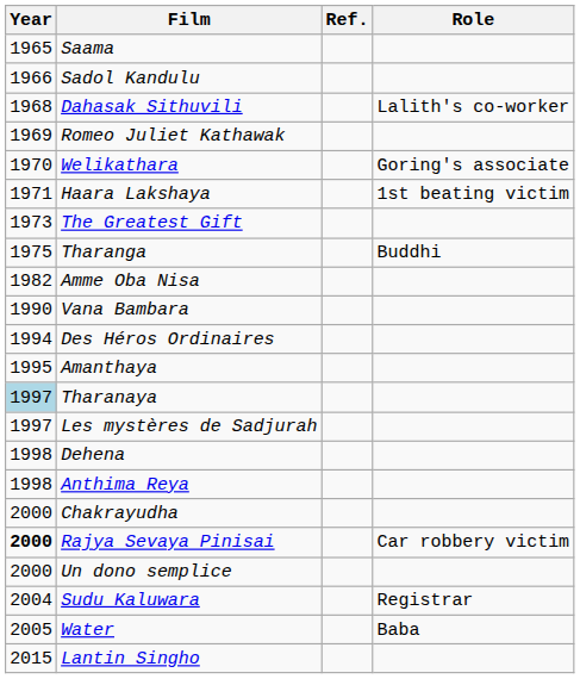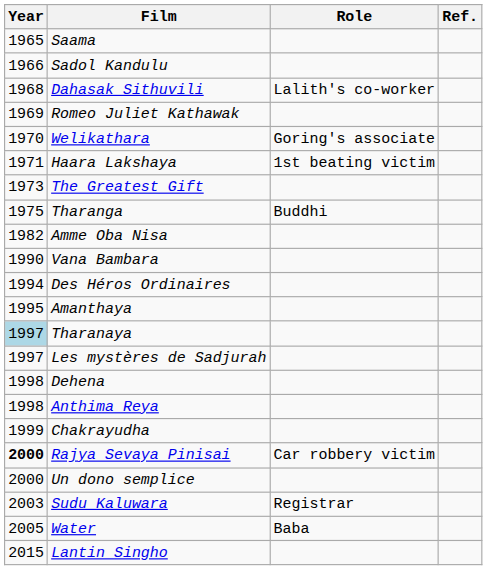 <table class="wikitable">
 <tr>
 <th>Year</th>
 <th>Film</th>
+<th>Role</th>
 <th>Ref.</th>
-<th>Role</th>
 </tr>
 <tr>
 <td>1965</td>
 <td><em>Saama</em></td>
 <td></td>
 <td></td>
 </tr>
 <tr>
 <td>1966</td>
 <td><em>Sadol Kandulu</em></td>
 <td></td>
 <td></td>
 </tr>
 <tr>
 <td>1968</td>
 <td><em><a href='#'>Dahasak Sithuvili</a></em></td>
+<td>Lalith's co-worker</td>
 <td></td>
-<td>Lalith's co-worker</td>
 </tr>
 <tr>
 <td>1969</td>
 <td><em>Romeo Juliet Kathawak</em></td>
 <td></td>
 <td></td>
 </tr>
 <tr>
 <td>1970</td>
 <td><em><a href='#'>Welikathara</a></em></td>
+<td>Goring's associate</td>
 <td></td>
-<td>Goring's associate</td>
 </tr>
 <tr>
 <td>1971</td>
 <td><em>Haara Lakshaya</em></td>
+<td>1st beating victim</td>
 <td></td>
-<td>1st beating victim</td>
 </tr>
 <tr>
 <td>1973</td>
 <td><em><a href='#'>The Greatest Gift</a></em></td>
 <td></td>
 <td></td>
 </tr>
 <tr>
 <td>1975</td>
 <td><em>Tharanga</em></td>
+<td>Buddhi</td>
 <td></td>
-<td>Buddhi</td>
 </tr>
 <tr>
 <td>1982</td>
 <td><em>Amme Oba Nisa</em></td>
 <td></td>
 <td></td>
 </tr>
 <tr>
 <td>1990</td>
 <td><em>Vana Bambara</em></td>
 <td></td>
 <td></td>
 </tr>
 <tr>
 <td>1994</td>
 <td><em>Des Héros Ordinaires</em></td>
 <td></td>
 <td></td>
 </tr>
 <tr>
 <td>1995</td>
 <td><em>Amanthaya</em></td>
 <td></td>
 <td></td>
 </tr>
 <tr>
 <td style="background: lightblue;">1997</td>
 <td><em>Tharanaya</em></td>
 <td></td>
 <td></td>
 </tr>
 <tr>
 <td>1997</td>
 <td><em>Les mystères de Sadjurah</em></td>
 <td></td>
 <td></td>
 </tr>
 <tr>
 <td>1998</td>
 <td><em>Dehena</em></td>
 <td></td>
 <td></td>
 </tr>
 <tr>
 <td>1998</td>
 <td><em><a href='#'>Anthima Reya</a></em></td>
 <td></td>
 <td></td>
 </tr>
 <tr>
-<td>2000</td>
+<td>1999</td>
 <td><em>Chakrayudha</em></td>
 <td></td>
 <td></td>
 </tr>
 <tr>
 <td><strong>2000</strong></td>
 <td><em><a href='#'>Rajya Sevaya Pinisai</a></em></td>
+<td>Car robbery victim</td>
 <td></td>
-<td>Car robbery victim</td>
 </tr>
 <tr>
 <td>2000</td>
 <td><em>Un dono semplice</em></td>
 <td></td>
 <td></td>
 </tr>
 <tr>
-<td>2004</td>
+<td>2003</td>
 <td><em><a href='#'>Sudu Kaluwara</a></em></td>
+<td>Registrar</td>
 <td></td>
-<td>Registrar</td>
 </tr>
 <tr>
 <td>2005</td>
 <td><em><a href='#'>Water</a></em></td>
+<td>Baba</td>
 <td></td>
-<td>Baba</td>
 </tr>
 <tr>
 <td>2015</td>
 <td><em><a href='#'>Lantin Singho</a></em></td>
 <td></td>
 <td></td>
 </tr>
 </table>
